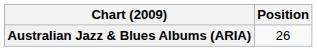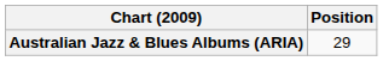 <table class="wikitable plainrowheaders" style="text-align:center">
 <tr>
 <th scope="col">Chart (2009)</th>
 <th scope="col">Position</th>
 </tr>
 <tr>
 <th scope="row">Australian Jazz & Blues Albums (ARIA)</th>
-<td>26</td>
+<td>29</td>
 </tr>
 </table>
